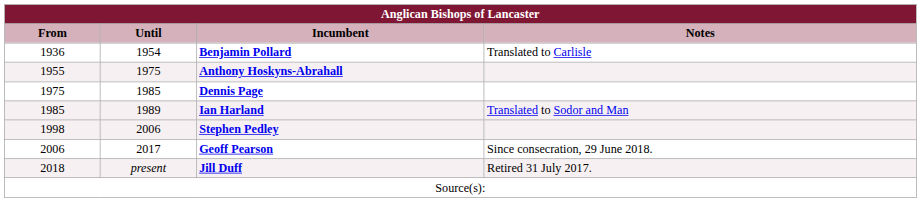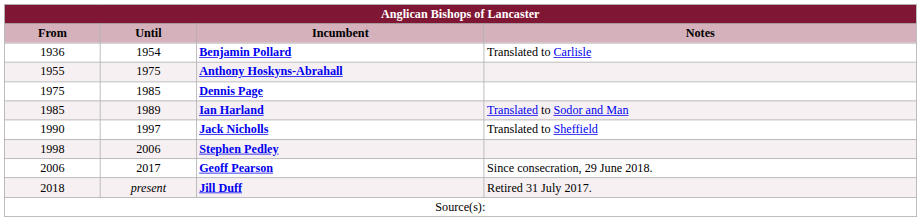 <table class="wikitable" style="width:95%;" border="1" cellpadding="2">
 <tr>
 <th colspan="4" style="background-color: #7F1734; color: white;">Anglican Bishops of Lancaster</th>
 </tr>
 <tr valign=top>
 <th style="background-color:#D4B1BB" width="10%">From</th>
 <th style="background-color:#D4B1BB" width="10%">Until</th>
 <th style="background-color:#D4B1BB" width="30%">Incumbent</th>
 <th style="background-color:#D4B1BB" width="45%">Notes</th>
 </tr>
 <tr valign=top bgcolor="white">
 <td align="center">1936</td>
 <td align="center">1954</td>
 <td><strong><a href='#'>Benjamin Pollard</a></strong></td>
 <td>Translated to <a href='#'>Carlisle</a></td>
 </tr>
 <tr valign=top bgcolor="#F7F0F2">
 <td align="center">1955</td>
 <td align="center">1975</td>
 <td><strong><a href='#'>Anthony Hoskyns-Abrahall</a></strong></td>
 <td></td>
 </tr>
 <tr valign=top bgcolor="white">
 <td align="center">1975</td>
 <td align="center">1985</td>
 <td><strong><a href='#'>Dennis Page</a></strong></td>
 <td></td>
 </tr>
 <tr valign=top bgcolor="#F7F0F2">
 <td align="center">1985</td>
 <td align="center">1989</td>
 <td><strong><a href='#'>Ian Harland</a></strong></td>
 <td><a href='#'>Translated</a> to <a href='#'>Sodor and Man</a></td>
 </tr>
+<tr valign=top bgcolor="white">
+<td align="center">1990</td>
+<td align="center">1997</td>
+<td><strong><a href='#'>Jack Nicholls</a></strong></td>
+<td>Translated to <a href='#'>Sheffield</a></td>
+</tr>
 <tr valign=top bgcolor="#F7F0F2">
 <td align="center">1998</td>
 <td align="center">2006</td>
 <td><strong><a href='#'>Stephen Pedley</a></strong></td>
 <td></td>
 </tr>
 <tr valign=top bgcolor="white">
 <td align="center">2006</td>
 <td align="center">2017</td>
 <td><strong><a href='#'>Geoff Pearson</a></strong></td>
 <td>Since consecration, 29 June 2018.</td>
 </tr>
 <tr valign=top bgcolor="#F7F0F2">
 <td align="center">2018</td>
 <td align="center"><em>present</em></td>
 <td><strong><a href='#'>Jill Duff</a></strong></td>
 <td>Retired 31 July 2017.</td>
 </tr>
 <tr valign=top bgcolor="white">
 <td align="center" colspan="4">Source(s):</td>
 </tr>
 </table>
